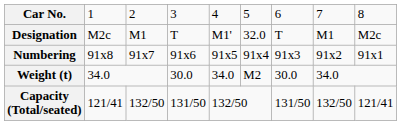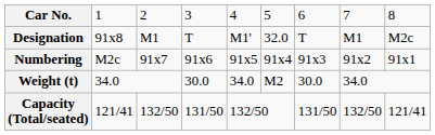 <table class="wikitable">
 <tr>
 <th>Car No.</th>
 <td>1</td>
 <td>2</td>
 <td>3</td>
 <td>4</td>
 <td>5</td>
 <td>6</td>
 <td>7</td>
 <td>8</td>
 </tr>
 <tr>
 <th>Designation</th>
-<td>M2c</td>
+<td>91x8</td>
 <td>M1</td>
 <td>T</td>
 <td>M1'</td>
 <td>32.0</td>
 <td>T</td>
 <td>M1</td>
 <td>M2c</td>
 </tr>
 <tr>
 <th>Numbering</th>
-<td>91x8</td>
+<td>M2c</td>
 <td>91x7</td>
 <td>91x6</td>
 <td>91x5</td>
 <td>91x4</td>
 <td>91x3</td>
 <td>91x2</td>
 <td>91x1</td>
 </tr>
 <tr>
 <th>Weight (t)</th>
 <td colspan="2">34.0</td>
 <td>30.0</td>
 <td>34.0</td>
 <td>M2</td>
 <td>30.0</td>
 <td colspan="2">34.0</td>
 </tr>
 <tr>
 <th>Capacity<br>(Total/seated)</th>
 <td>121/41</td>
 <td>132/50</td>
 <td>131/50</td>
 <td colspan="2">132/50</td>
 <td>131/50</td>
 <td>132/50</td>
 <td>121/41</td>
 </tr>
 </table>
